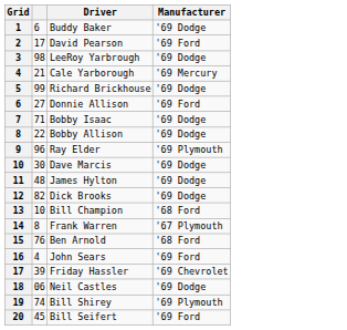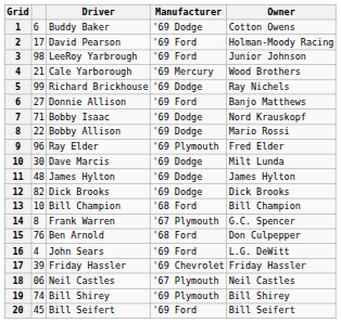 <table class="wikitable">
 <tr>
 <th>Grid</th>
 <th></th>
 <th>Driver</th>
 <th>Manufacturer</th>
+<th>Owner</th>
 </tr>
 <tr>
 <th>1</th>
 <td>6</td>
 <td>Buddy Baker</td>
 <td>'69 Dodge</td>
+<td>Cotton Owens</td>
 </tr>
 <tr>
 <th>2</th>
 <td>17</td>
 <td>David Pearson</td>
 <td>'69 Ford</td>
+<td>Holman-Moody Racing</td>
 </tr>
 <tr>
 <th>3</th>
 <td>98</td>
 <td>LeeRoy Yarbrough</td>
-<td>'69 Dodge</td>
+<td>'69 Ford</td>
+<td>Junior Johnson</td>
 </tr>
 <tr>
 <th>4</th>
 <td>21</td>
 <td>Cale Yarborough</td>
 <td>'69 Mercury</td>
+<td>Wood Brothers</td>
 </tr>
 <tr>
 <th>5</th>
 <td>99</td>
 <td>Richard Brickhouse</td>
 <td>'69 Dodge</td>
+<td>Ray Nichels</td>
 </tr>
 <tr>
 <th>6</th>
 <td>27</td>
 <td>Donnie Allison</td>
 <td>'69 Ford</td>
+<td>Banjo Matthews</td>
 </tr>
 <tr>
 <th>7</th>
 <td>71</td>
 <td>Bobby Isaac</td>
 <td>'69 Dodge</td>
+<td>Nord Krauskopf</td>
 </tr>
 <tr>
 <th>8</th>
 <td>22</td>
 <td>Bobby Allison</td>
 <td>'69 Dodge</td>
+<td>Mario Rossi</td>
 </tr>
 <tr>
 <th>9</th>
 <td>96</td>
 <td>Ray Elder</td>
 <td>'69 Plymouth</td>
+<td>Fred Elder</td>
 </tr>
 <tr>
 <th>10</th>
 <td>30</td>
 <td>Dave Marcis</td>
 <td>'69 Dodge</td>
+<td>Milt Lunda</td>
 </tr>
 <tr>
 <th>11</th>
 <td>48</td>
 <td>James Hylton</td>
 <td>'69 Dodge</td>
+<td>James Hylton</td>
 </tr>
 <tr>
 <th>12</th>
 <td>82</td>
 <td>Dick Brooks</td>
 <td>'69 Dodge</td>
+<td>Dick Brooks</td>
 </tr>
 <tr>
 <th>13</th>
 <td>10</td>
 <td>Bill Champion</td>
 <td>'68 Ford</td>
+<td>Bill Champion</td>
 </tr>
 <tr>
 <th>14</th>
 <td>8</td>
 <td>Frank Warren</td>
 <td>'67 Plymouth</td>
+<td>G.C. Spencer</td>
 </tr>
 <tr>
 <th>15</th>
 <td>76</td>
 <td>Ben Arnold</td>
 <td>'68 Ford</td>
+<td>Don Culpepper</td>
 </tr>
 <tr>
 <th>16</th>
 <td>4</td>
 <td>John Sears</td>
 <td>'69 Ford</td>
+<td>L.G. DeWitt</td>
 </tr>
 <tr>
 <th>17</th>
 <td>39</td>
 <td>Friday Hassler</td>
 <td>'69 Chevrolet</td>
+<td>Friday Hassler</td>
 </tr>
 <tr>
 <th>18</th>
 <td>06</td>
 <td>Neil Castles</td>
-<td>'69 Dodge</td>
+<td>'67 Plymouth</td>
+<td>Neil Castles</td>
 </tr>
 <tr>
 <th>19</th>
 <td>74</td>
 <td>Bill Shirey</td>
 <td>'69 Plymouth</td>
+<td>Bill Shirey</td>
 </tr>
 <tr>
 <th>20</th>
 <td>45</td>
 <td>Bill Seifert</td>
 <td>'69 Ford</td>
+<td>Bill Seifert</td>
 </tr>
 </table>
